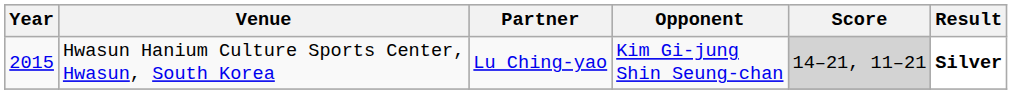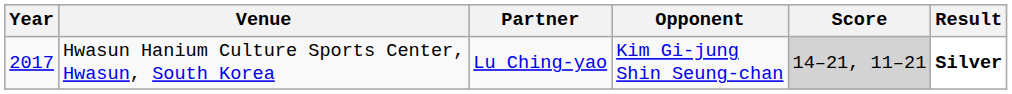 <table class="sortable wikitable" style="font-size: 90%;">
 <tr>
 <th>Year</th>
 <th>Venue</th>
 <th>Partner</th>
 <th>Opponent</th>
 <th>Score</th>
 <th>Result</th>
 </tr>
 <tr>
-<td align="center"><a href='#'>2015</a></td>
+<td align="center"><a href='#'>2017</a></td>
 <td align="left">Hwasun Hanium Culture Sports Center,<br><a href='#'>Hwasun</a>, <a href='#'>South Korea</a></td>
 <td align="left"> <a href='#'>Lu Ching-yao</a></td>
 <td align="left"> <a href='#'>Kim Gi-jung</a><br> <a href='#'>Shin Seung-chan</a></td>
 <td align="left" style="background: lightgrey;">14–21, 11–21</td>
 <td style="text-align:left; background:white"> <strong>Silver</strong></td>
 </tr>
 </table>
